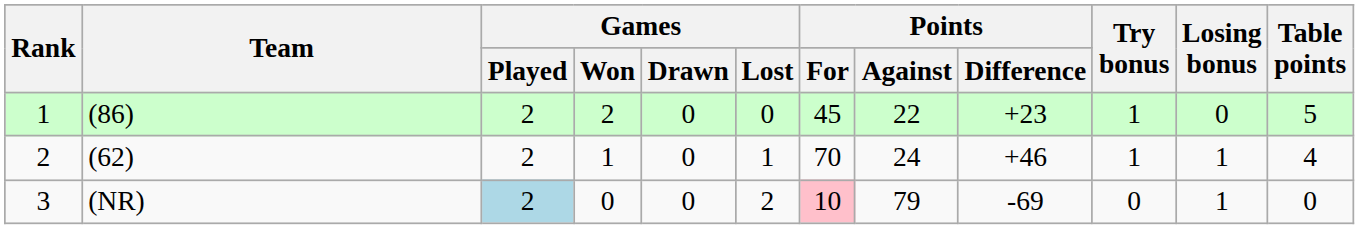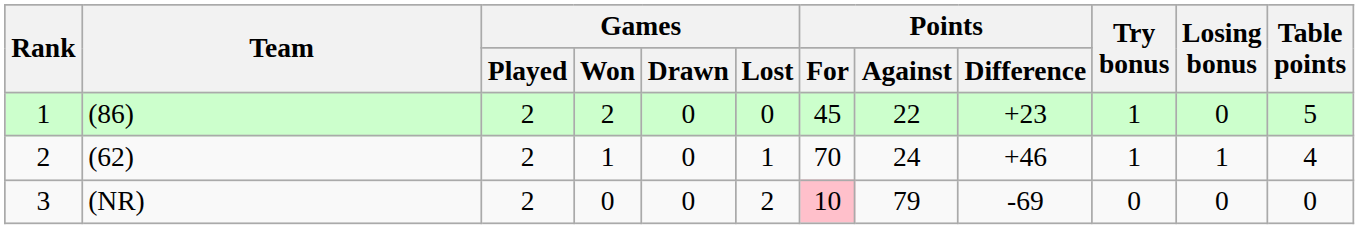 <table class="wikitable" style="text-align: center;">
 <tr>
 <th rowspan="2" width="20">Rank</th>
 <th rowspan="2" width="225">Team</th>
 <th colspan="4">Games</th>
 <th colspan="3">Points</th>
 <th rowspan="2" width="20">Try bonus</th>
 <th rowspan="2" width="20">Losing bonus</th>
 <th rowspan="2" width="20">Table points</th>
 </tr>
 <tr>
 <th width="20">Played</th>
 <th width="20">Won</th>
 <th width="20">Drawn</th>
 <th width="20">Lost</th>
 <th width="20">For</th>
 <th width="20">Against</th>
 <th width="20">Difference</th>
 </tr>
 <tr bgcolor="#ccffcc">
 <td>1</td>
 <td align=left> (86)</td>
 <td>2</td>
 <td>2</td>
 <td>0</td>
 <td>0</td>
 <td>45</td>
 <td>22</td>
 <td>+23</td>
 <td>1</td>
 <td>0</td>
 <td>5</td>
 </tr>
 <tr>
 <td>2</td>
 <td align=left> (62)</td>
 <td>2</td>
 <td>1</td>
 <td>0</td>
 <td>1</td>
 <td>70</td>
 <td>24</td>
 <td>+46</td>
 <td>1</td>
 <td>1</td>
 <td>4</td>
 </tr>
 <tr>
 <td>3</td>
 <td align=left> (NR)</td>
-<td style="background: lightblue;">2</td>
+<td>2</td>
 <td>0</td>
 <td>0</td>
 <td>2</td>
 <td style="background: pink;">10</td>
 <td>79</td>
 <td>-69</td>
 <td>0</td>
-<td>1</td>
+<td>0</td>
 <td>0</td>
 </tr>
 </table>
